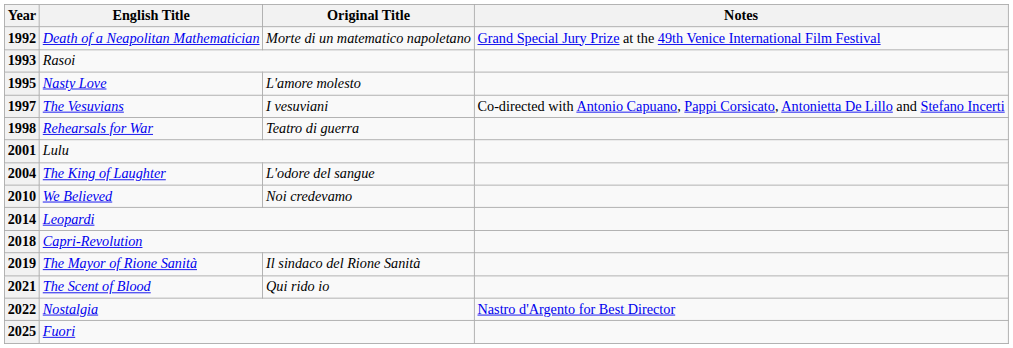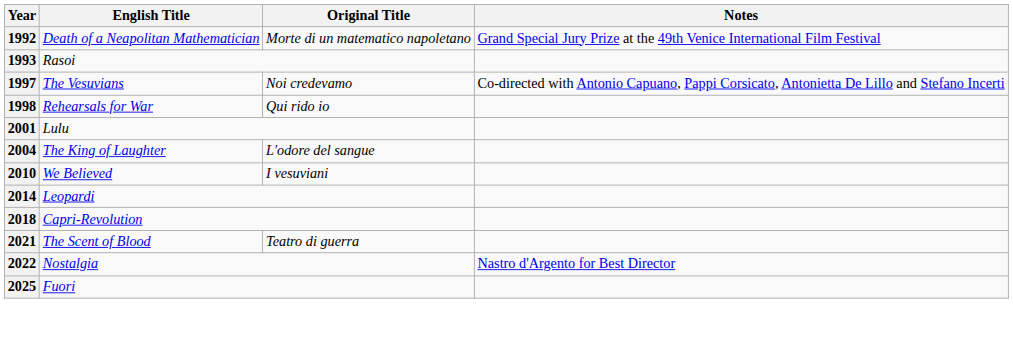 <table class="wikitable">
 <tr>
 <th>Year</th>
 <th>English Title</th>
 <th>Original Title</th>
 <th>Notes</th>
 </tr>
 <tr>
 <th>1992</th>
 <td><em><a href='#'>Death of a Neapolitan Mathematician</a></em></td>
 <td><em>Morte di un matematico napoletano</em></td>
 <td><a href='#'>Grand Special Jury Prize</a> at the <a href='#'>49th Venice International Film Festival</a></td>
 </tr>
 <tr>
 <th>1993</th>
 <td colspan="2"><em>Rasoi</em></td>
 <td></td>
 </tr>
 <tr>
-<th>1995</th>
-<td><em><a href='#'>Nasty Love</a></em></td>
-<td><em>L'amore molesto</em></td>
-<td></td>
-</tr>
-<tr>
 <th>1997</th>
 <td><em><a href='#'>The Vesuvians</a></em></td>
-<td><em>I vesuviani</em></td>
+<td><em>Noi credevamo</em></td>
 <td>Co-directed with <a href='#'>Antonio Capuano</a>, <a href='#'>Pappi Corsicato</a>, <a href='#'>Antonietta De Lillo</a> and <a href='#'>Stefano Incerti</a></td>
 </tr>
 <tr>
 <th>1998</th>
 <td><em><a href='#'>Rehearsals for War</a></em></td>
-<td><em>Teatro di guerra</em></td>
+<td><em>Qui rido io</em></td>
 <td></td>
 </tr>
 <tr>
 <th>2001</th>
 <td colspan="2"><em>Lulu</em></td>
 <td></td>
 </tr>
 <tr>
 <th>2004</th>
 <td><em><a href='#'>The King of Laughter</a></em></td>
 <td><em>L'odore del sangue</em></td>
 <td></td>
 </tr>
 <tr>
 <th>2010</th>
 <td><em><a href='#'>We Believed</a></em></td>
-<td><em>Noi credevamo</em></td>
+<td><em>I vesuviani</em></td>
 <td></td>
 </tr>
 <tr>
 <th>2014</th>
 <td colspan="2"><em><a href='#'>Leopardi</a></em></td>
 <td></td>
 </tr>
 <tr>
 <th>2018</th>
 <td colspan="2"><em><a href='#'>Capri-Revolution</a></em></td>
 <td></td>
 </tr>
 <tr>
-<th>2019</th>
-<td><em><a href='#'>The Mayor of Rione Sanità</a></em></td>
-<td><em>Il sindaco del Rione Sanità</em></td>
-<td></td>
-</tr>
-<tr>
 <th>2021</th>
 <td><em><a href='#'>The Scent of Blood</a></em></td>
-<td><em>Qui rido io</em></td>
+<td><em>Teatro di guerra</em></td>
 <td></td>
 </tr>
 <tr>
 <th>2022</th>
 <td colspan="2"><em><a href='#'>Nostalgia</a></em></td>
 <td><a href='#'>Nastro d'Argento for Best Director</a></td>
 </tr>
 <tr>
 <th>2025</th>
 <td colspan="2"><em><a href='#'>Fuori</a></em></td>
 <td></td>
 </tr>
 </table>
